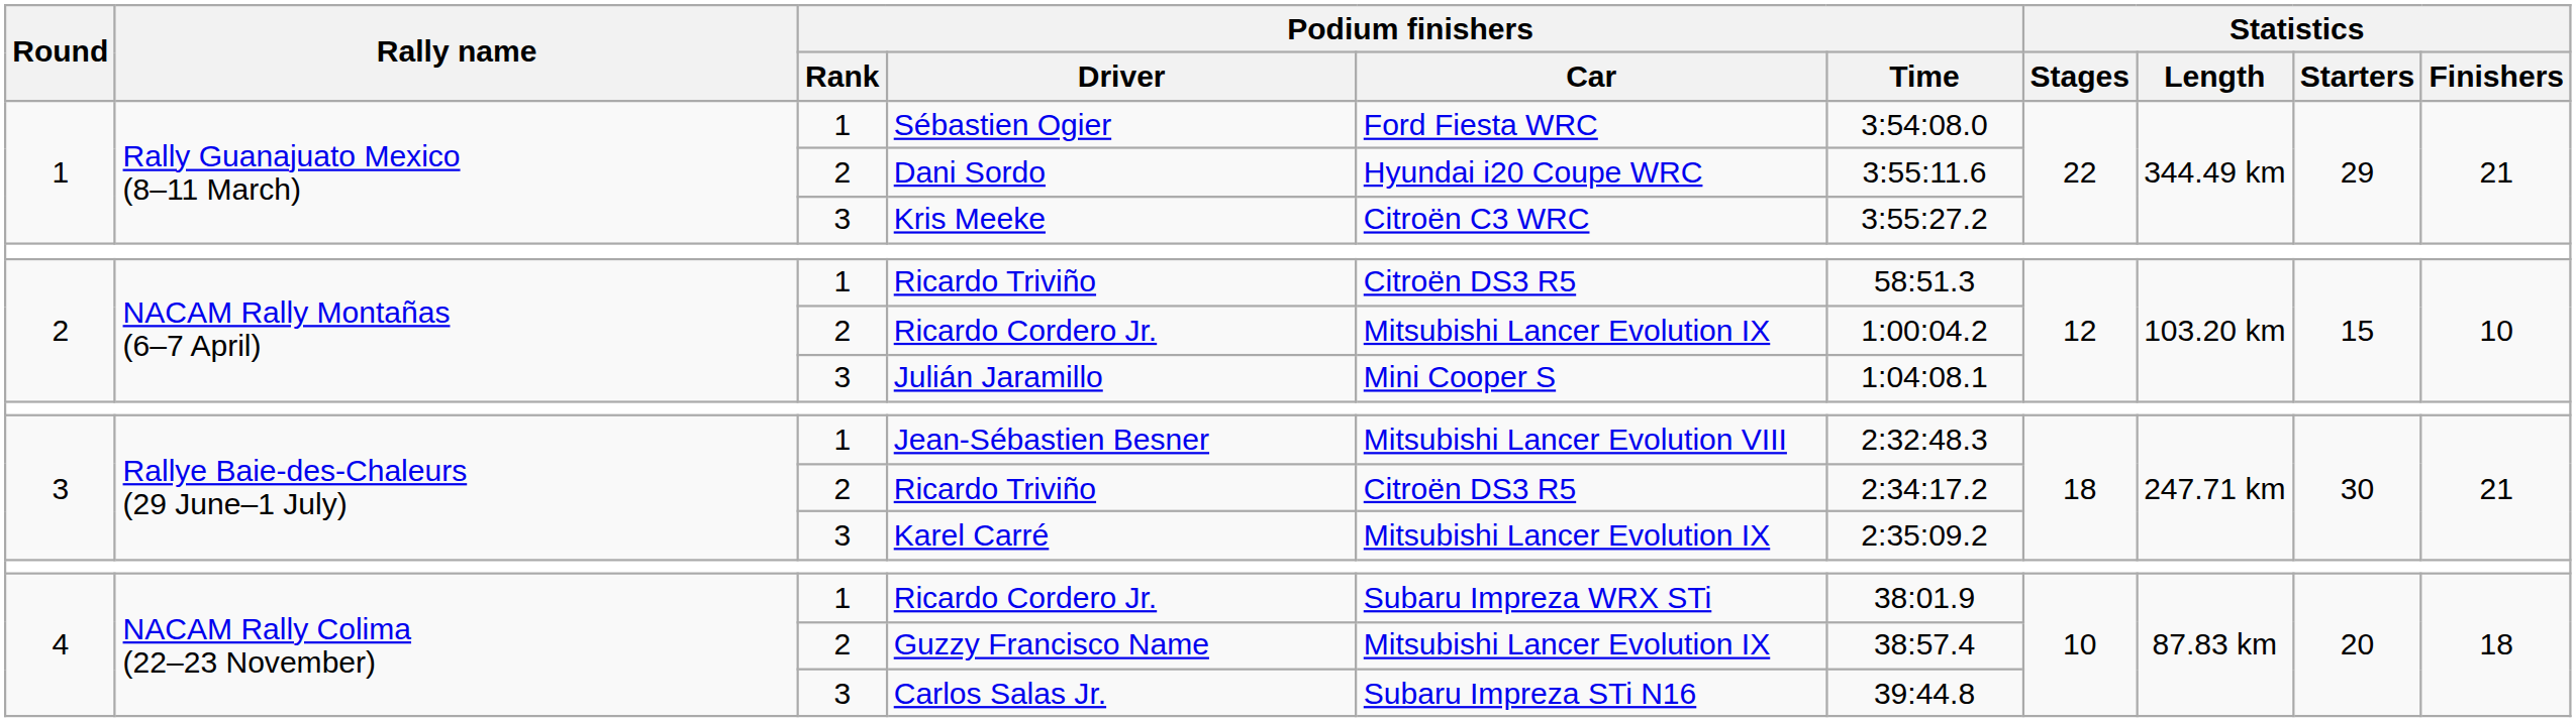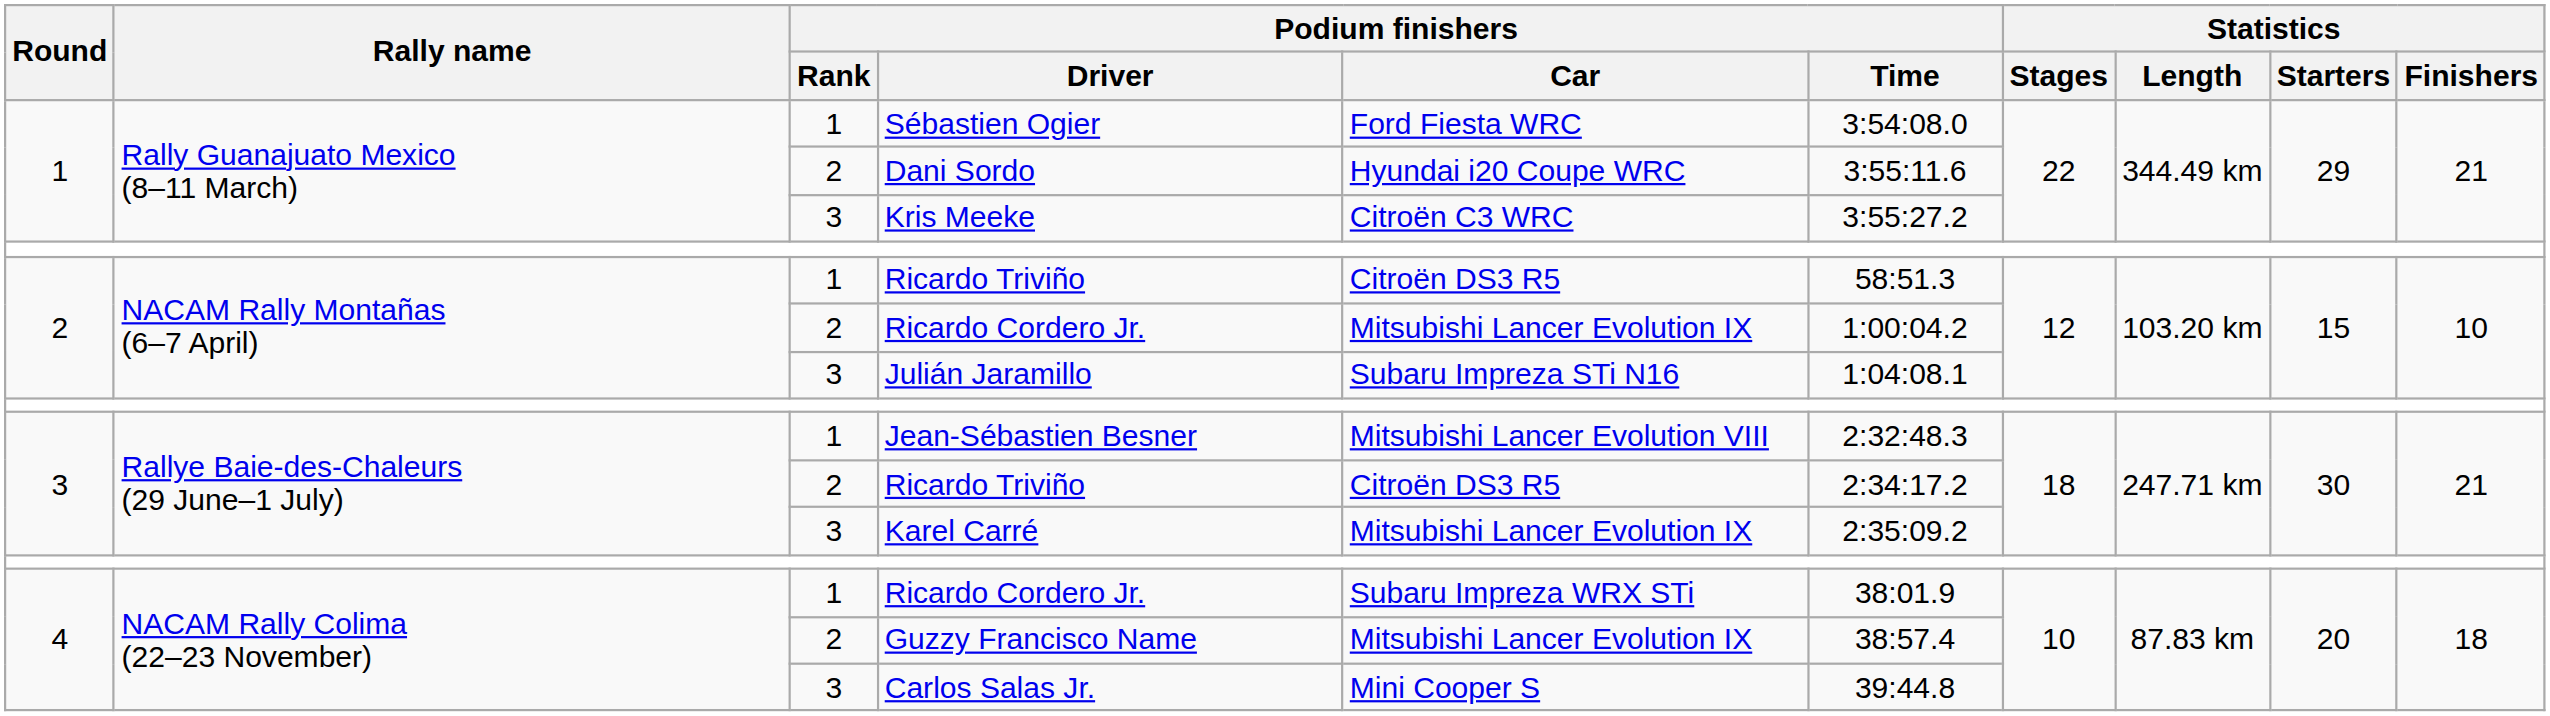 <table class="wikitable" style="font-size:85%;">
 <tr>
 <th rowspan=2>Round</th>
 <th style="width:22em" rowspan=2>Rally name</th>
 <th colspan=4>Podium finishers</th>
 <th colspan=4>Statistics</th>
 </tr>
 <tr>
 <th>Rank</th>
 <th style="width:15em">Driver</th>
 <th style="width:15em">Car</th>
 <th style="width:6em">Time</th>
 <th>Stages</th>
 <th>Length</th>
 <th>Starters</th>
 <th>Finishers</th>
 </tr>
 <tr>
 <td rowspan=3 align=center>1</td>
 <td rowspan=3> <a href='#'>Rally Guanajuato Mexico</a><br>(8–11 March)</td>
 <td align=center>1</td>
 <td> <a href='#'>Sébastien Ogier</a></td>
 <td><a href='#'>Ford Fiesta WRC</a></td>
 <td align=center>3:54:08.0</td>
 <td rowspan=3 align=center>22</td>
 <td rowspan=3 align=center>344.49 km</td>
 <td rowspan=3 align=center>29</td>
 <td rowspan=3 align=center>21</td>
 </tr>
 <tr>
 <td align=center>2</td>
 <td> <a href='#'>Dani Sordo</a></td>
 <td><a href='#'>Hyundai i20 Coupe WRC</a></td>
 <td align=center>3:55:11.6</td>
 </tr>
 <tr>
 <td align=center>3</td>
 <td> <a href='#'>Kris Meeke</a></td>
 <td><a href='#'>Citroën C3 WRC</a></td>
 <td align=center>3:55:27.2</td>
 </tr>
 <tr style="background:white;">
 <td colspan=10></td>
 </tr>
 <tr>
 <td rowspan=3 align=center>2</td>
 <td rowspan=3> <a href='#'>NACAM Rally Montañas</a><br>(6–7 April)</td>
 <td align=center>1</td>
 <td> <a href='#'>Ricardo Triviño</a></td>
 <td><a href='#'>Citroën DS3 R5</a></td>
 <td align=center>58:51.3</td>
 <td rowspan=3 align=center>12</td>
 <td rowspan=3 align=center>103.20 km</td>
 <td rowspan=3 align=center>15</td>
 <td rowspan=3 align=center>10</td>
 </tr>
 <tr>
 <td align=center>2</td>
 <td> <a href='#'>Ricardo Cordero Jr.</a></td>
 <td><a href='#'>Mitsubishi Lancer Evolution IX</a></td>
 <td align=center>1:00:04.2</td>
 </tr>
 <tr>
 <td align=center>3</td>
 <td> <a href='#'>Julián Jaramillo</a></td>
-<td><a href='#'>Mini Cooper S</a></td>
+<td><a href='#'>Subaru Impreza STi N16</a></td>
 <td align=center>1:04:08.1</td>
 </tr>
 <tr style="background:white;">
 <td colspan=10></td>
 </tr>
 <tr>
 <td rowspan=3 align=center>3</td>
 <td rowspan=3> <a href='#'>Rallye Baie-des-Chaleurs</a><br>(29 June–1 July)</td>
 <td align=center>1</td>
 <td> <a href='#'>Jean-Sébastien Besner</a></td>
 <td><a href='#'>Mitsubishi Lancer Evolution VIII</a></td>
 <td align=center>2:32:48.3</td>
 <td rowspan=3 align=center>18</td>
 <td rowspan=3 align=center>247.71 km</td>
 <td rowspan=3 align=center>30</td>
 <td rowspan=3 align=center>21</td>
 </tr>
 <tr>
 <td align=center>2</td>
 <td> <a href='#'>Ricardo Triviño</a></td>
 <td><a href='#'>Citroën DS3 R5</a></td>
 <td align=center>2:34:17.2</td>
 </tr>
 <tr>
 <td align=center>3</td>
 <td> <a href='#'>Karel Carré</a></td>
 <td><a href='#'>Mitsubishi Lancer Evolution IX</a></td>
 <td align=center>2:35:09.2</td>
 </tr>
 <tr style="background:white;">
 <td colspan=10></td>
 </tr>
 <tr>
 <td rowspan=3 align=center>4</td>
 <td rowspan=3> <a href='#'>NACAM Rally Colima</a><br>(22–23 November)</td>
 <td align=center>1</td>
 <td> <a href='#'>Ricardo Cordero Jr.</a></td>
 <td><a href='#'>Subaru Impreza WRX STi</a></td>
 <td align=center>38:01.9</td>
 <td rowspan=3 align=center>10</td>
 <td rowspan=3 align=center>87.83 km</td>
 <td rowspan=3 align=center>20</td>
 <td rowspan=3 align=center>18</td>
 </tr>
 <tr>
 <td align=center>2</td>
 <td> <a href='#'>Guzzy Francisco Name</a></td>
 <td><a href='#'>Mitsubishi Lancer Evolution IX</a></td>
 <td align=center>38:57.4</td>
 </tr>
 <tr>
 <td align=center>3</td>
 <td> <a href='#'>Carlos Salas Jr.</a></td>
-<td><a href='#'>Subaru Impreza STi N16</a></td>
+<td><a href='#'>Mini Cooper S</a></td>
 <td align=center>39:44.8</td>
 </tr>
 </table>
